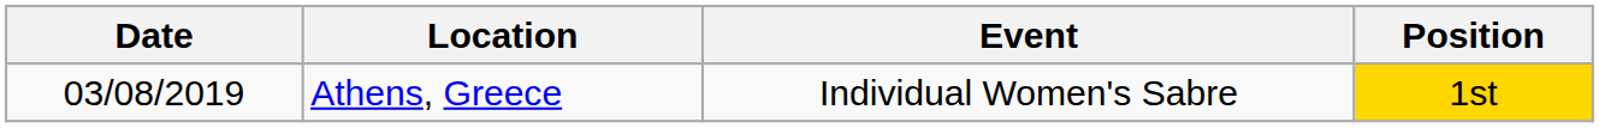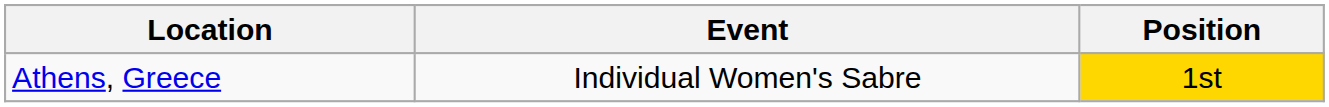 <table class="wikitable" width="50%" style="font-size:90%; text-align:center;">
 <tr>
-<th>Date</th>
 <th>Location</th>
 <th>Event</th>
 <th>Position</th>
 </tr>
 <tr>
-<td>03/08/2019</td>
 <td rowspan="1" align="left"> <a href='#'>Athens</a>, <a href='#'>Greece</a></td>
 <td>Individual Women's Sabre</td>
 <td bgcolor="gold">1st</td>
 </tr>
 </table>
